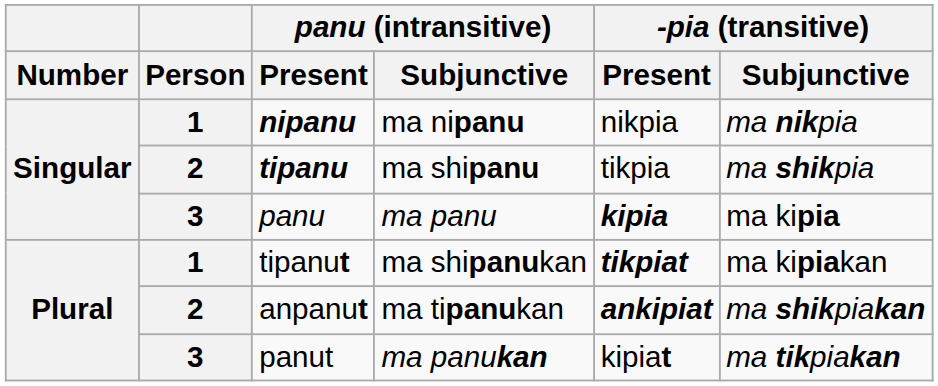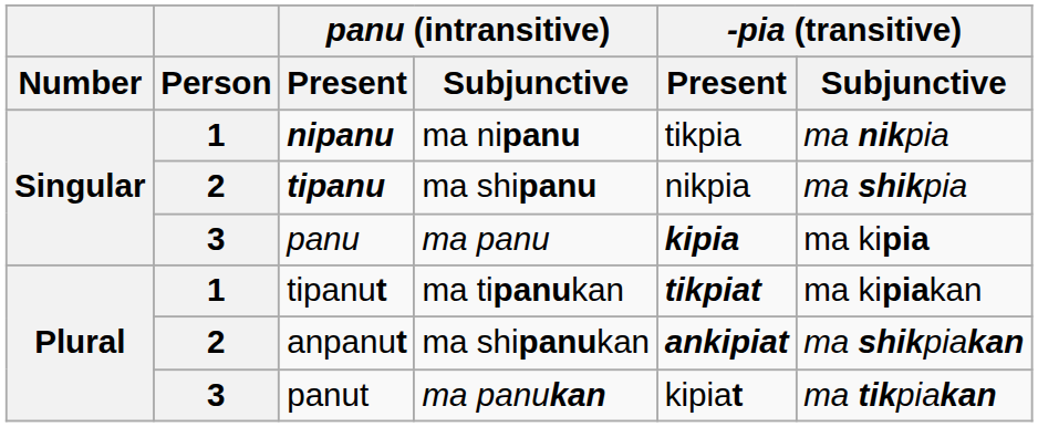 <table class="wikitable" style="margin: 1em auto 1em auto">
 <tr>
 <th></th>
 <th></th>
 <th colspan=2 align="center"><em>panu</em> (intransitive)</th>
 <th colspan=2 align="center"><em>-pia</em> (transitive)</th>
 </tr>
 <tr>
 <th align="center">Number</th>
 <th align="center">Person</th>
 <th align="center">Present</th>
 <th align="center">Subjunctive</th>
 <th align="center">Present</th>
 <th align="center">Subjunctive</th>
 </tr>
 <tr>
 <th rowspan=3>Singular</th>
 <th>1</th>
 <td><strong><em>ni<strong>panu<em></td>
 <td></em>ma </strong>ni<strong>panu<em></td>
-<td></em></strong>nik</strong>pia</em></td>
+<td></em></strong>tik</strong>pia</em></td>
 <td><em>ma <strong>nik</strong>pia</em></td>
 </tr>
 <tr>
 <th>2</th>
 <td><strong><em>ti<strong>panu<em></td>
 <td></em>ma </strong>shi<strong>panu<em></td>
-<td></em></strong>tik</strong>pia</em></td>
+<td></em></strong>nik</strong>pia</em></td>
 <td><em>ma <strong>shik</strong>pia</em></td>
 </tr>
 <tr>
 <th>3</th>
 <td><em>panu</em></td>
 <td><em>ma panu</em></td>
 <td><strong><em>ki<strong>pia<em></td>
 <td></em>ma </strong>ki<strong>pia<em></td>
 </tr>
 <tr>
 <th rowspan=3>Plural</th>
 <th>1</th>
 <td></em></strong>ti</strong>panu<strong>t<strong><em></td>
-<td></em>ma </strong>shi<strong>panu</strong>kan</em></strong></td>
+<td></em>ma </strong>ti<strong>panu</strong>kan</em></strong></td>
 <td><strong><em>tik<strong>pia</strong>t</em></strong></td>
 <td></em>ma </strong>ki<strong>pia</strong>kan</em></strong></td>
 </tr>
 <tr>
 <th>2</th>
 <td></em></strong>an</strong>panu<strong>t<strong><em></td>
-<td></em>ma </strong>ti<strong>panu</strong>kan</em></strong></td>
+<td></em>ma </strong>shi<strong>panu</strong>kan</em></strong></td>
 <td><strong><em>anki<strong>pia</strong>t</em></strong></td>
 <td><em>ma <strong>shik</strong>pia<strong>kan<strong><em></td>
 </tr>
 <tr>
 <th>3</th>
 <td></em>panu</strong>t</em></strong></td>
 <td><em>ma panu<strong>kan<strong><em></td>
 <td></em></strong>ki</strong>pia<strong>t<strong><em></td>
 <td><em>ma <strong>tik</strong>pia<strong>kan<strong><em></td>
 </tr>
 </table>
